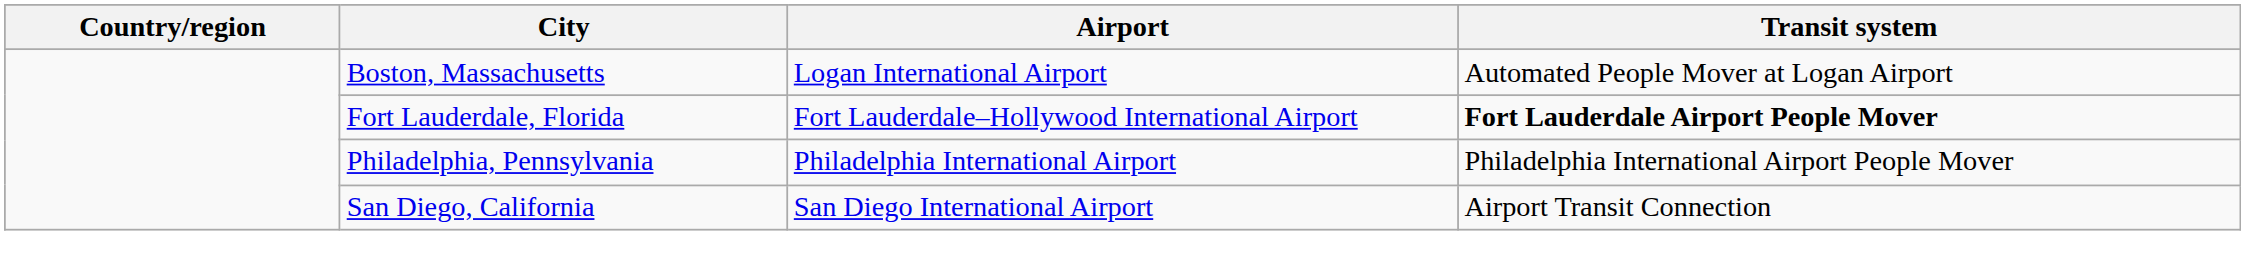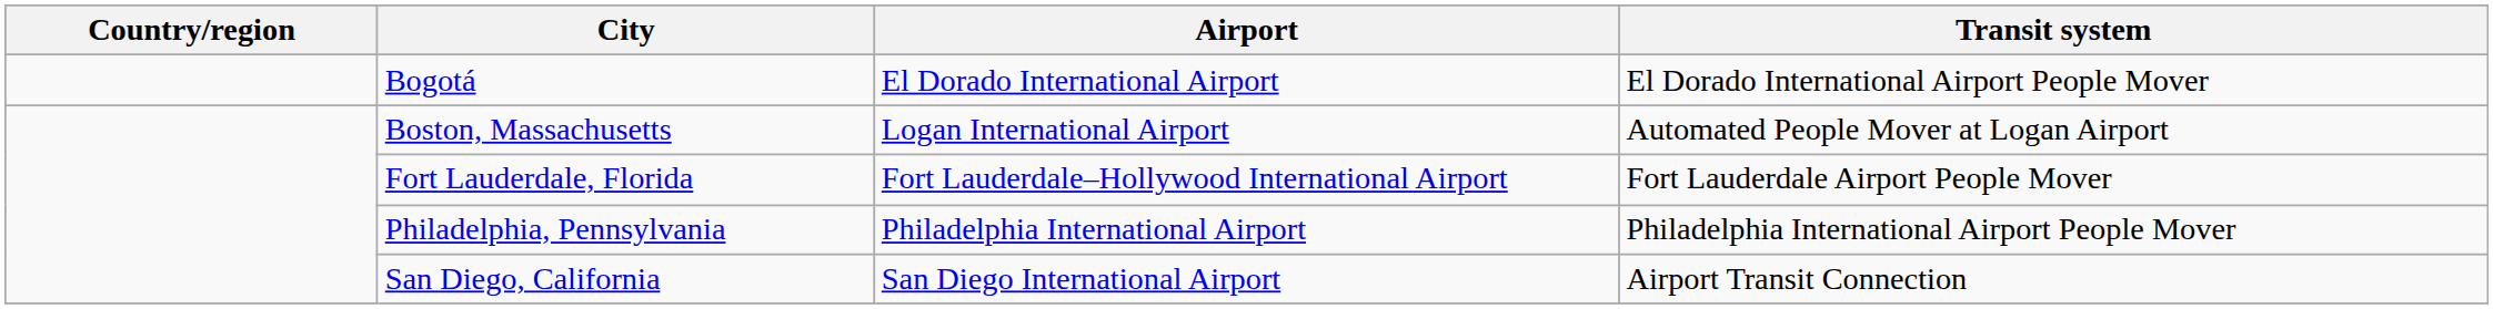 <table class="wikitable" rules=rows width="100%">
 <tr>
 <th width=15%>Country/region</th>
 <th width=20%>City</th>
 <th width=30%>Airport</th>
 <th width=35%>Transit system</th>
+</tr>
+<tr>
+<td></td>
+<td><a href='#'>Bogotá</a></td>
+<td><a href='#'>El Dorado International Airport</a></td>
+<td>El Dorado International Airport People Mover</td>
 </tr>
 <tr>
 <td rowspan="4"></td>
 <td><a href='#'>Boston, Massachusetts</a></td>
 <td><a href='#'>Logan International Airport</a></td>
 <td>Automated People Mover at Logan Airport</td>
 </tr>
 <tr>
 <td><a href='#'>Fort Lauderdale, Florida</a></td>
 <td><a href='#'>Fort Lauderdale–Hollywood International Airport</a></td>
-<td><strong>Fort Lauderdale Airport People Mover</strong></td>
+<td>Fort Lauderdale Airport People Mover</td>
 </tr>
 <tr>
 <td><a href='#'>Philadelphia, Pennsylvania</a></td>
 <td><a href='#'>Philadelphia International Airport</a></td>
 <td>Philadelphia International Airport People Mover</td>
 </tr>
 <tr>
 <td><a href='#'>San Diego, California</a></td>
 <td><a href='#'>San Diego International Airport</a></td>
 <td>Airport Transit Connection</td>
 </tr>
 </table>
